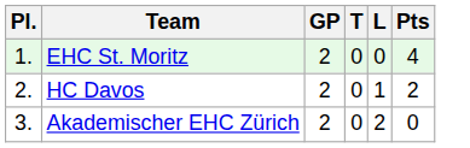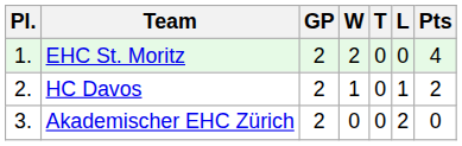 <table class="wikitable">
 <tr>
 <th>Pl.</th>
 <th>Team</th>
 <th>GP</th>
+<th>W</th>
 <th>T</th>
 <th>L</th>
 <th>Pts</th>
 </tr>
 <tr align="center " bgcolor="#e6fae6">
 <td>1.</td>
 <td align="left"><a href='#'>EHC St. Moritz</a></td>
+<td>2</td>
 <td>2</td>
 <td>0</td>
 <td>0</td>
 <td>4</td>
 </tr>
 <tr align="center "  bgcolor="#FFFFFF">
 <td>2.</td>
 <td align="left"><a href='#'>HC Davos</a></td>
 <td>2</td>
+<td>1</td>
 <td>0</td>
 <td>1</td>
 <td>2</td>
 </tr>
 <tr align="center " bgcolor="#FFFFFF">
 <td>3.</td>
 <td align="left"><a href='#'>Akademischer EHC Zürich</a></td>
 <td>2</td>
 <td>0</td>
+<td>0</td>
 <td>2</td>
 <td>0</td>
 </tr>
 </table>
